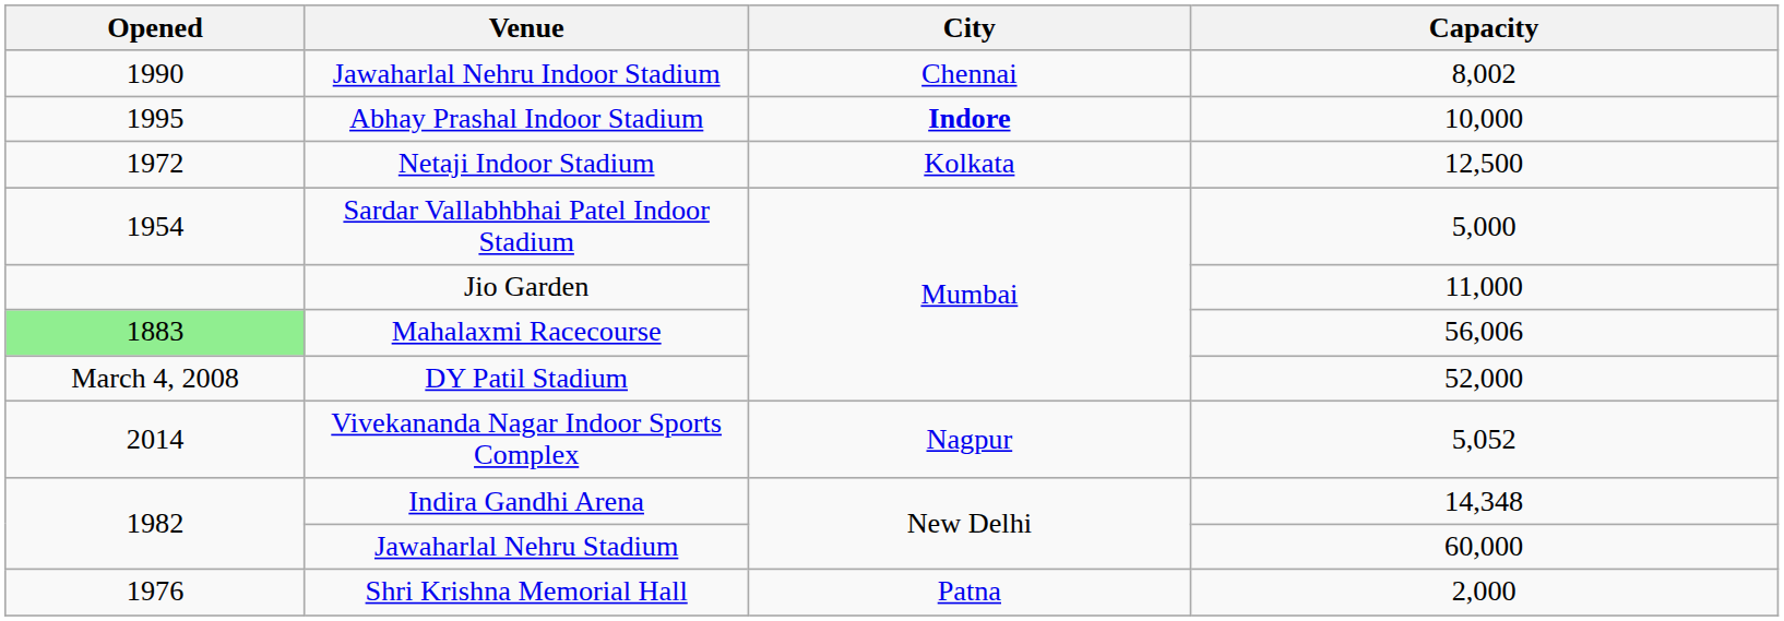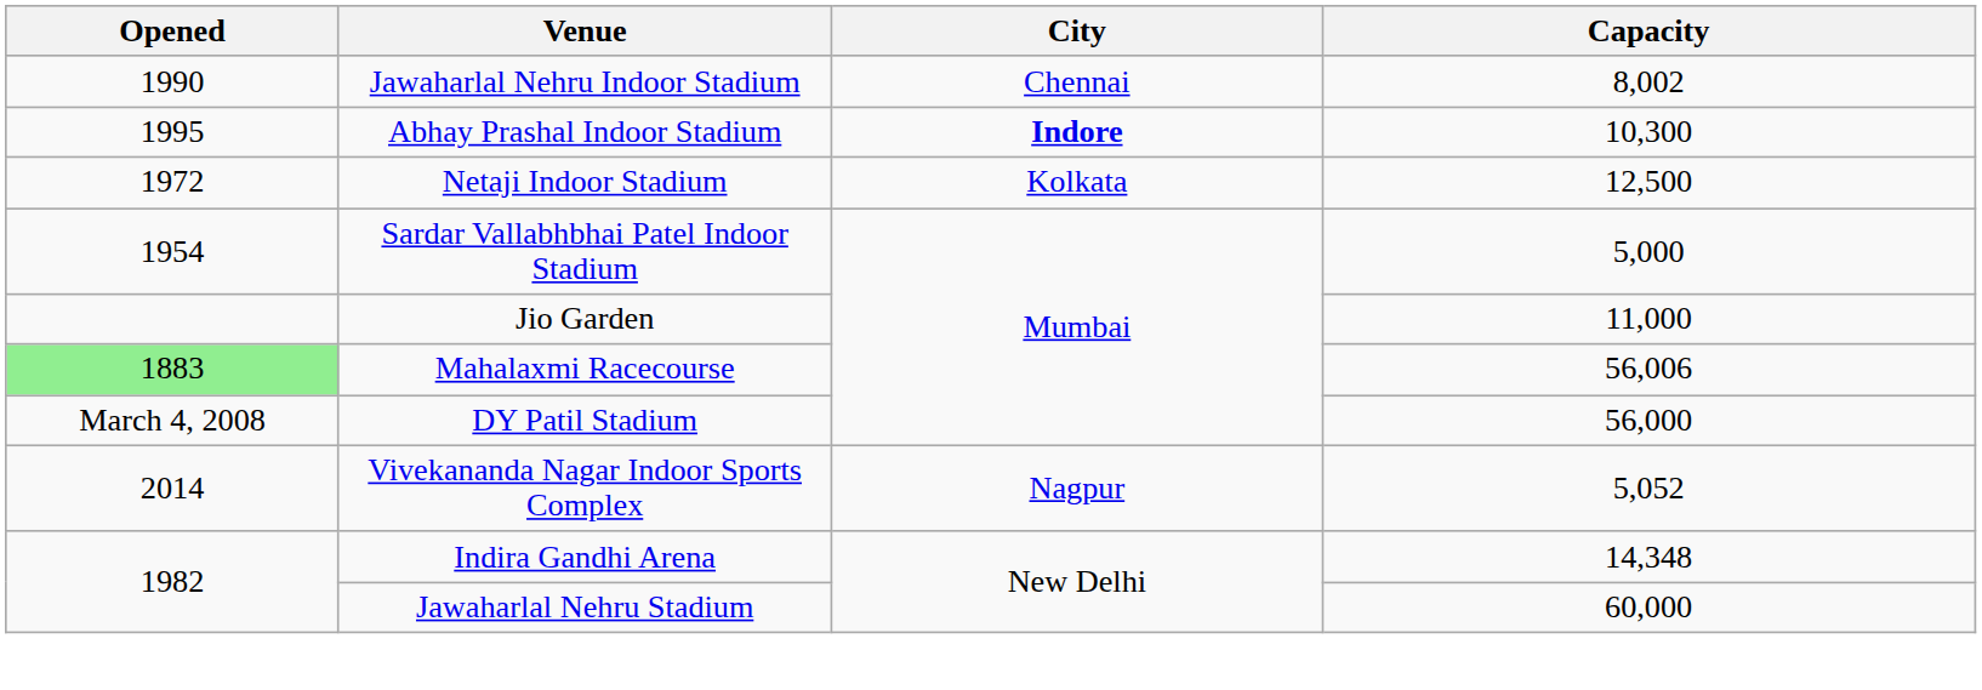 <table class="sortable wikitable" style="text-align:center;">
 <tr>
 <th scope="col" style="width:10em;">Opened</th>
 <th scope="col" style="width:15em;">Venue</th>
 <th scope="col" style="width:15em;">City</th>
 <th scope="col" style="width:20em;">Capacity</th>
 </tr>
 <tr>
 <td>1990</td>
 <td><a href='#'>Jawaharlal Nehru Indoor Stadium</a></td>
 <td><a href='#'>Chennai</a></td>
 <td>8,002</td>
 </tr>
 <tr>
 <td>1995</td>
 <td><a href='#'>Abhay Prashal Indoor Stadium</a></td>
 <td><strong><a href='#'>Indore</a></strong></td>
-<td>10,000</td>
+<td>10,300</td>
 </tr>
 <tr>
 <td>1972</td>
 <td><a href='#'>Netaji Indoor Stadium</a></td>
 <td><a href='#'>Kolkata</a></td>
 <td>12,500</td>
 </tr>
 <tr>
 <td>1954</td>
 <td><a href='#'>Sardar Vallabhbhai Patel Indoor Stadium</a></td>
 <td rowspan="4"><a href='#'>Mumbai</a></td>
 <td>5,000</td>
 </tr>
 <tr>
 <td></td>
 <td>Jio Garden</td>
 <td>11,000</td>
 </tr>
 <tr>
 <td style="background: lightgreen;">1883</td>
 <td><a href='#'>Mahalaxmi Racecourse</a></td>
 <td>56,006</td>
 </tr>
 <tr>
 <td>March 4, 2008</td>
 <td><a href='#'>DY Patil Stadium</a></td>
-<td>52,000</td>
+<td>56,000</td>
 </tr>
 <tr>
 <td>2014</td>
 <td><a href='#'>Vivekananda Nagar Indoor Sports Complex</a></td>
 <td><a href='#'>Nagpur</a></td>
 <td>5,052</td>
 </tr>
 <tr>
 <td rowspan="2">1982</td>
 <td><a href='#'>Indira Gandhi Arena</a></td>
 <td rowspan="2">New Delhi</td>
 <td>14,348</td>
 </tr>
 <tr>
 <td><a href='#'>Jawaharlal Nehru Stadium</a></td>
 <td>60,000</td>
 </tr>
-<tr>
-<td>1976</td>
-<td><a href='#'>Shri Krishna Memorial Hall</a></td>
-<td><a href='#'>Patna</a></td>
-<td>2,000</td>
-</tr>
 </table>
